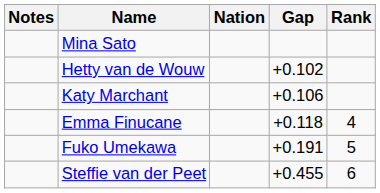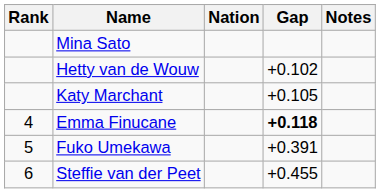 <table class="wikitable sortable" style="text-align:center">
 <tr>
-<th>Notes</th>
+<th>Rank</th>
 <th>Name</th>
 <th>Nation</th>
 <th>Gap</th>
-<th>Rank</th>
+<th>Notes</th>
 </tr>
 <tr>
 <td></td>
 <td align=left><a href='#'>Mina Sato</a></td>
 <td align=left></td>
 <td></td>
 <td></td>
 </tr>
 <tr>
 <td></td>
 <td align=left><a href='#'>Hetty van de Wouw</a></td>
 <td align=left></td>
 <td>+0.102</td>
 <td></td>
 </tr>
 <tr>
 <td></td>
 <td align=left><a href='#'>Katy Marchant</a></td>
 <td align=left></td>
-<td>+0.106</td>
+<td>+0.105</td>
 <td></td>
 </tr>
 <tr>
-<td></td>
+<td>4</td>
 <td align=left><a href='#'>Emma Finucane</a></td>
 <td align=left></td>
-<td>+0.118</td>
-<td>4</td>
+<td><strong>+0.118</strong></td>
+<td></td>
 </tr>
 <tr>
-<td></td>
+<td>5</td>
 <td align=left><a href='#'>Fuko Umekawa</a></td>
 <td align=left></td>
-<td>+0.191</td>
-<td>5</td>
+<td>+0.391</td>
+<td></td>
 </tr>
 <tr>
-<td></td>
+<td>6</td>
 <td align=left><a href='#'>Steffie van der Peet</a></td>
 <td align=left></td>
 <td>+0.455</td>
-<td>6</td>
+<td></td>
 </tr>
 </table>
